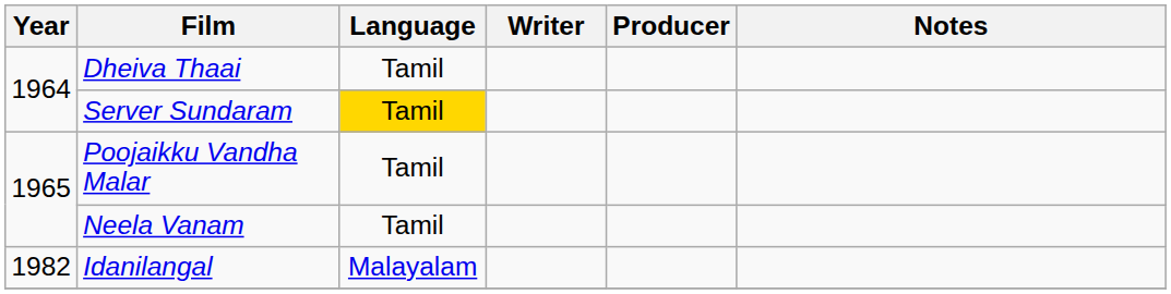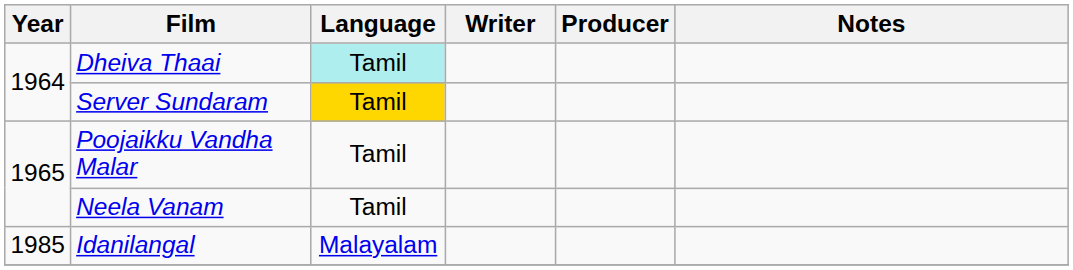 <table class="wikitable sortable">
 <tr>
 <th style="width:35px;">Year</th>
 <th style="width:150px;">Film</th>
 <th style="text-align:center; width:80px;">Language</th>
 <th style="width:65px;">Writer</th>
 <th style="width:65px;">Producer</th>
 <th style="text-align:center; width:250px;" class="unsortable">Notes</th>
 </tr>
 <tr>
 <td rowspan=2>1964</td>
 <td><em><a href='#'>Dheiva Thaai</a></em></td>
-<td style="text-align:center;">Tamil</td>
+<td style="background: paleturquoise; text-align:center;">Tamil</td>
 <td style="text-align:center;"></td>
 <td style="text-align:center;"></td>
 <td></td>
 </tr>
 <tr>
 <td><em><a href='#'>Server Sundaram</a></em></td>
 <td style="background: gold; text-align:center;">Tamil</td>
 <td style="text-align:center;"></td>
 <td style="text-align:center;"></td>
 <td></td>
 </tr>
 <tr>
 <td rowspan=2>1965</td>
 <td><em><a href='#'>Poojaikku Vandha Malar</a></em></td>
 <td style="text-align:center;">Tamil</td>
 <td style="text-align:center;"></td>
 <td style="text-align:center;"></td>
 <td></td>
 </tr>
 <tr>
 <td><em><a href='#'>Neela Vanam</a></em></td>
 <td style="text-align:center;">Tamil</td>
 <td style="text-align:center;"></td>
 <td style="text-align:center;"></td>
 <td></td>
 </tr>
 <tr>
-<td>1982</td>
+<td>1985</td>
 <td><em><a href='#'>Idanilangal</a></em></td>
 <td style="text-align:center;"><a href='#'>Malayalam</a></td>
 <td style="text-align:center;"></td>
 <td style="text-align:center;"></td>
 <td></td>
 </tr>
 <tr>
 </tr>
 </table>
